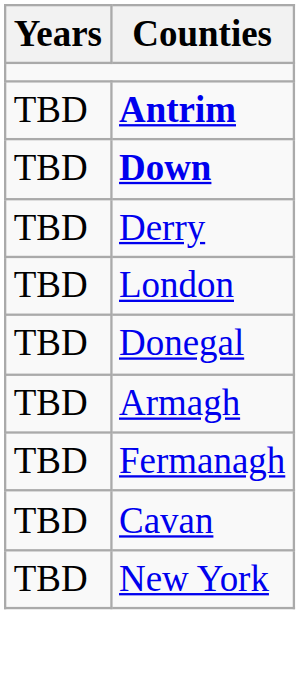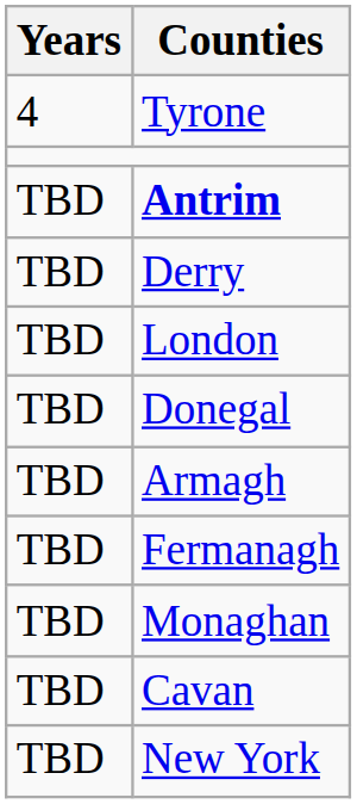 <table class="wikitable">
 <tr>
 <th>Years</th>
 <th>Counties</th>
+</tr>
+<tr>
+<td>4</td>
+<td><a href='#'>Tyrone</a></td>
 </tr>
 <tr>
 <td colspan="2"></td>
 </tr>
 <tr>
 <td>TBD</td>
 <td><strong><a href='#'>Antrim</a></strong></td>
-</tr>
-<tr>
-<td>TBD</td>
-<td><strong><a href='#'>Down</a></strong></td>
 </tr>
 <tr>
 <td>TBD</td>
 <td><a href='#'>Derry</a></td>
 </tr>
 <tr>
 <td>TBD</td>
 <td><a href='#'>London</a></td>
 </tr>
 <tr>
 <td>TBD</td>
 <td><a href='#'>Donegal</a></td>
 </tr>
 <tr>
 <td>TBD</td>
 <td><a href='#'>Armagh</a></td>
 </tr>
 <tr>
 <td>TBD</td>
 <td><a href='#'>Fermanagh</a></td>
 </tr>
 <tr>
 <td>TBD</td>
+<td><a href='#'>Monaghan</a></td>
+</tr>
+<tr>
+<td>TBD</td>
 <td><a href='#'>Cavan</a></td>
 </tr>
 <tr>
 <td>TBD</td>
 <td><a href='#'>New York</a></td>
 </tr>
 </table>
